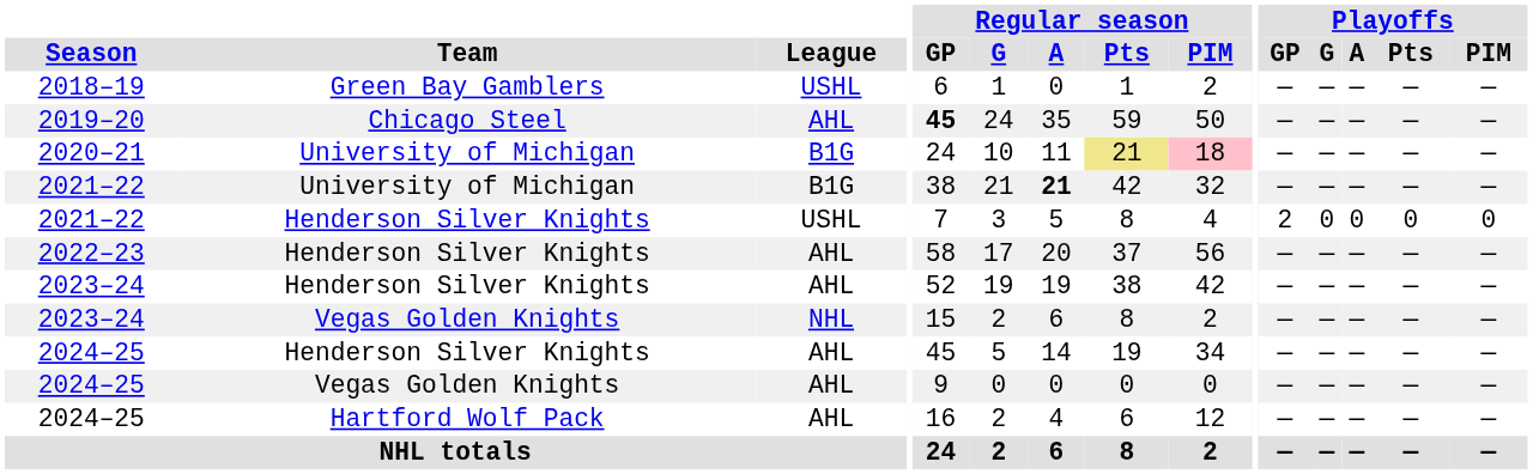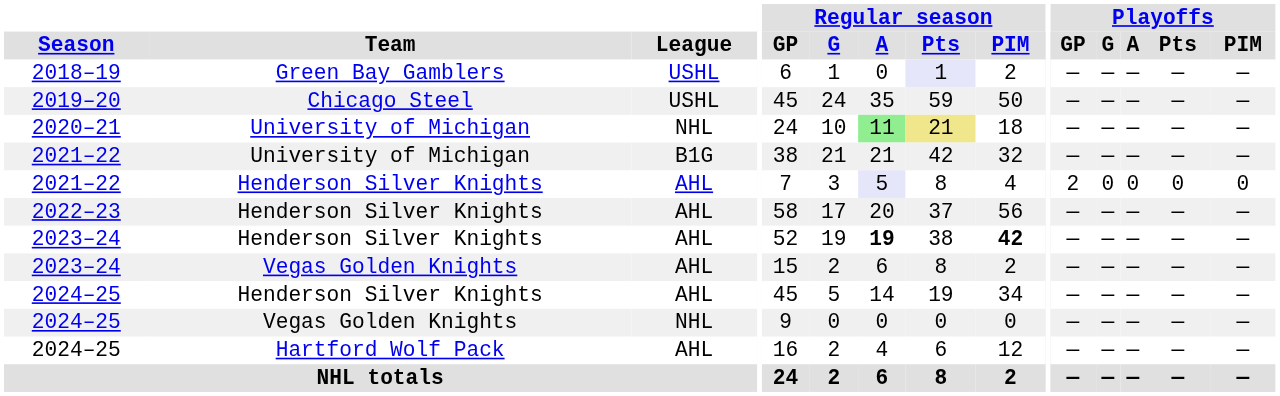 <table border="0" cellpadding="1" cellspacing="0" style="text-align:center; width:60em">
 <tr bgcolor="#e0e0e0">
 <th colspan="3" bgcolor="#ffffff"></th>
 <th rowspan="100" bgcolor="#ffffff"></th>
 <th colspan="5"><a href='#'>Regular season</a></th>
 <th rowspan="100" bgcolor="#ffffff"></th>
 <th colspan="5"><a href='#'>Playoffs</a></th>
 </tr>
 <tr bgcolor="#e0e0e0">
 <th><a href='#'>Season</a></th>
 <th>Team</th>
 <th>League</th>
 <th>GP</th>
 <th><a href='#'>G</a></th>
 <th><a href='#'>A</a></th>
 <th><a href='#'>Pts</a></th>
 <th><a href='#'>PIM</a></th>
 <th>GP</th>
 <th>G</th>
 <th>A</th>
 <th>Pts</th>
 <th>PIM</th>
 </tr>
 <tr>
 <td><a href='#'>2018–19</a></td>
 <td><a href='#'>Green Bay Gamblers</a></td>
 <td><a href='#'>USHL</a></td>
 <td>6</td>
 <td>1</td>
 <td>0</td>
-<td>1</td>
+<td style="background: lavender;">1</td>
 <td>2</td>
 <td>—</td>
 <td>—</td>
 <td>—</td>
 <td>—</td>
 <td>—</td>
 </tr>
 <tr bgcolor="#f0f0f0">
 <td><a href='#'>2019–20</a></td>
 <td><a href='#'>Chicago Steel</a></td>
-<td><a href='#'>AHL</a></td>
-<td><strong>45</strong></td>
+<td>USHL</td>
+<td>45</td>
 <td>24</td>
 <td>35</td>
 <td>59</td>
 <td>50</td>
 <td>—</td>
 <td>—</td>
 <td>—</td>
 <td>—</td>
 <td>—</td>
 </tr>
 <tr>
 <td><a href='#'>2020–21</a></td>
 <td><a href='#'>University of Michigan</a></td>
-<td><a href='#'>B1G</a></td>
+<td>NHL</td>
 <td>24</td>
 <td>10</td>
-<td>11</td>
+<td style="background: lightgreen;">11</td>
 <td style="background: khaki;">21</td>
-<td style="background: pink;">18</td>
+<td>18</td>
 <td>—</td>
 <td>—</td>
 <td>—</td>
 <td>—</td>
 <td>—</td>
 </tr>
 <tr bgcolor="#f0f0f0">
 <td><a href='#'>2021–22</a></td>
 <td>University of Michigan</td>
 <td>B1G</td>
 <td>38</td>
 <td>21</td>
-<td><strong>21</strong></td>
+<td>21</td>
 <td>42</td>
 <td>32</td>
 <td>—</td>
 <td>—</td>
 <td>—</td>
 <td>—</td>
 <td>—</td>
 </tr>
 <tr>
 <td><a href='#'>2021–22</a></td>
 <td><a href='#'>Henderson Silver Knights</a></td>
-<td>USHL</td>
+<td><a href='#'>AHL</a></td>
 <td>7</td>
 <td>3</td>
-<td>5</td>
+<td style="background: lavender;">5</td>
 <td>8</td>
 <td>4</td>
 <td>2</td>
 <td>0</td>
 <td>0</td>
 <td>0</td>
 <td>0</td>
 </tr>
 <tr bgcolor="#f0f0f0">
 <td><a href='#'>2022–23</a></td>
 <td>Henderson Silver Knights</td>
 <td>AHL</td>
 <td>58</td>
 <td>17</td>
 <td>20</td>
 <td>37</td>
 <td>56</td>
 <td>—</td>
 <td>—</td>
 <td>—</td>
 <td>—</td>
 <td>—</td>
 </tr>
 <tr>
 <td><a href='#'>2023–24</a></td>
 <td>Henderson Silver Knights</td>
 <td>AHL</td>
 <td>52</td>
 <td>19</td>
-<td>19</td>
+<td><strong>19</strong></td>
 <td>38</td>
-<td>42</td>
+<td><strong>42</strong></td>
 <td>—</td>
 <td>—</td>
 <td>—</td>
 <td>—</td>
 <td>—</td>
 </tr>
 <tr bgcolor="#f0f0f0">
 <td><a href='#'>2023–24</a></td>
 <td><a href='#'>Vegas Golden Knights</a></td>
-<td><a href='#'>NHL</a></td>
+<td>AHL</td>
 <td>15</td>
 <td>2</td>
 <td>6</td>
 <td>8</td>
 <td>2</td>
 <td>—</td>
 <td>—</td>
 <td>—</td>
 <td>—</td>
 <td>—</td>
 </tr>
 <tr>
 <td><a href='#'>2024–25</a></td>
 <td>Henderson Silver Knights</td>
 <td>AHL</td>
 <td>45</td>
 <td>5</td>
 <td>14</td>
 <td>19</td>
 <td>34</td>
 <td>—</td>
 <td>—</td>
 <td>—</td>
 <td>—</td>
 <td>—</td>
 </tr>
 <tr bgcolor="#f0f0f0">
 <td><a href='#'>2024–25</a></td>
 <td>Vegas Golden Knights</td>
-<td>AHL</td>
+<td>NHL</td>
 <td>9</td>
 <td>0</td>
 <td>0</td>
 <td>0</td>
 <td>0</td>
 <td>—</td>
 <td>—</td>
 <td>—</td>
 <td>—</td>
 <td>—</td>
 </tr>
 <tr>
 <td>2024–25</td>
 <td><a href='#'>Hartford Wolf Pack</a></td>
 <td>AHL</td>
 <td>16</td>
 <td>2</td>
 <td>4</td>
 <td>6</td>
 <td>12</td>
 <td>—</td>
 <td>—</td>
 <td>—</td>
 <td>—</td>
 <td>—</td>
 </tr>
 <tr bgcolor="#e0e0e0">
 <th colspan="3">NHL totals</th>
 <th>24</th>
 <th>2</th>
 <th>6</th>
 <th>8</th>
 <th>2</th>
 <th>—</th>
 <th>—</th>
 <th>—</th>
 <th>—</th>
 <th>—</th>
 </tr>
 </table>
